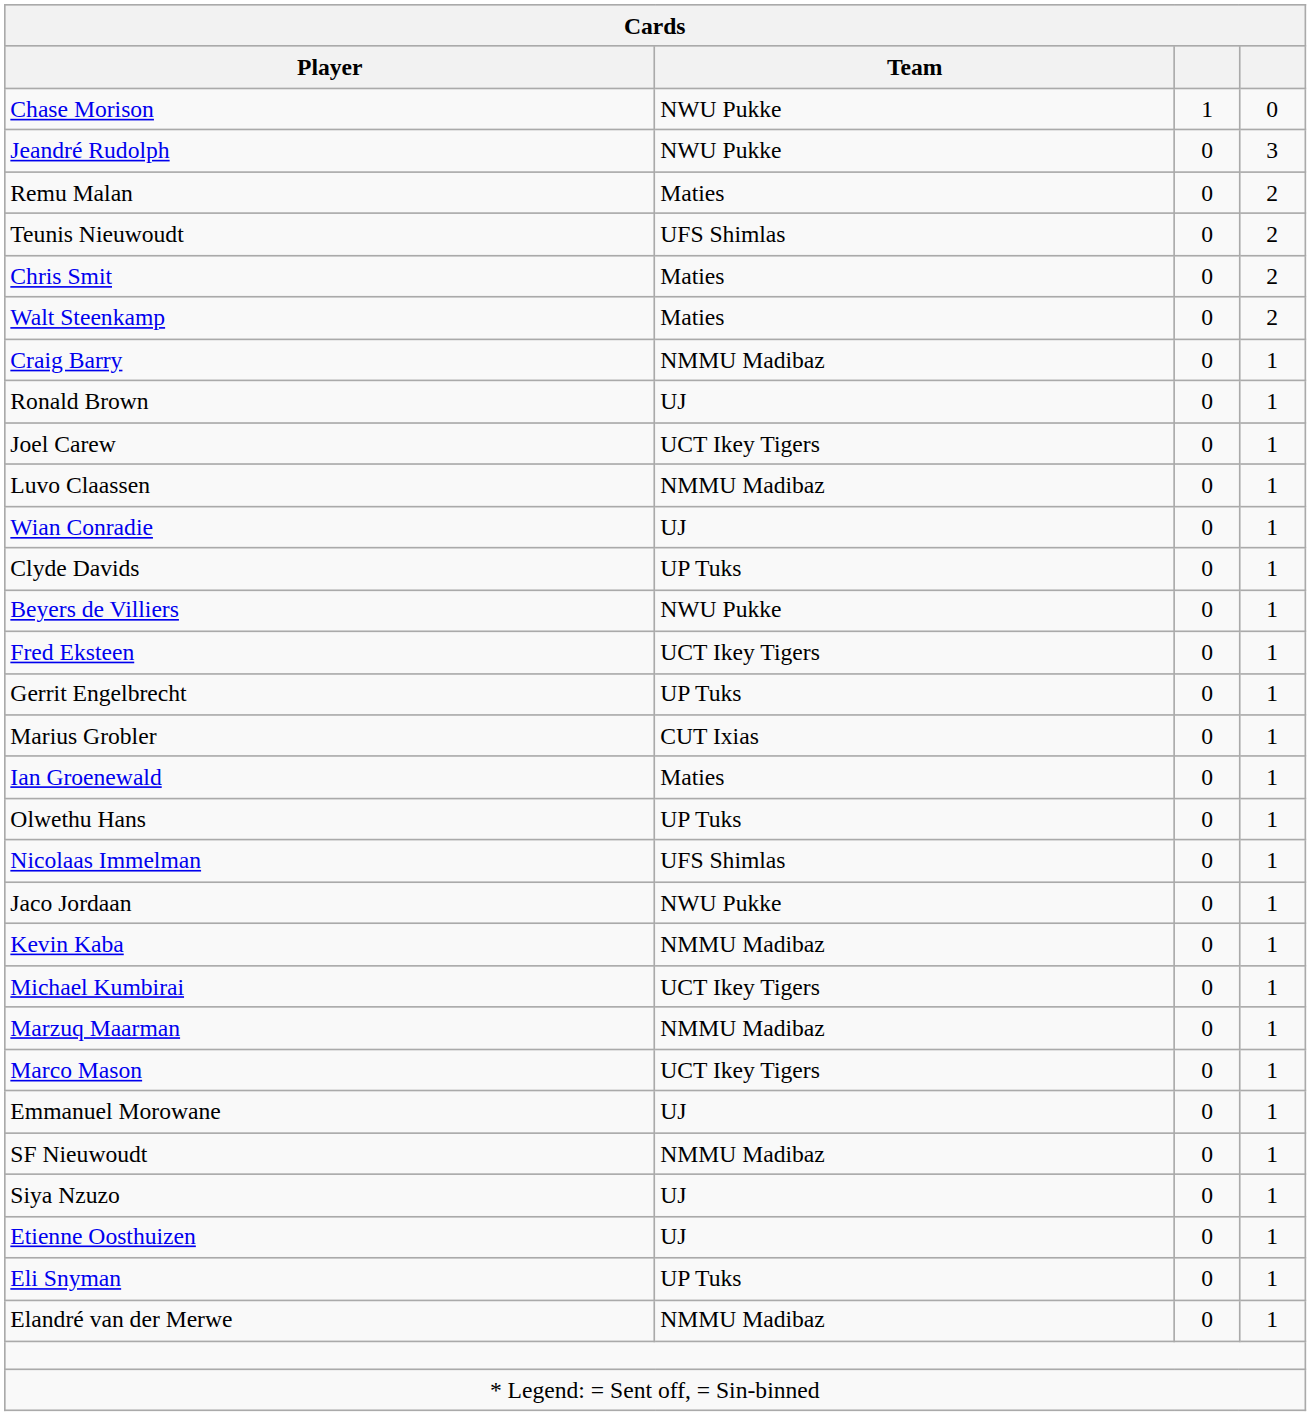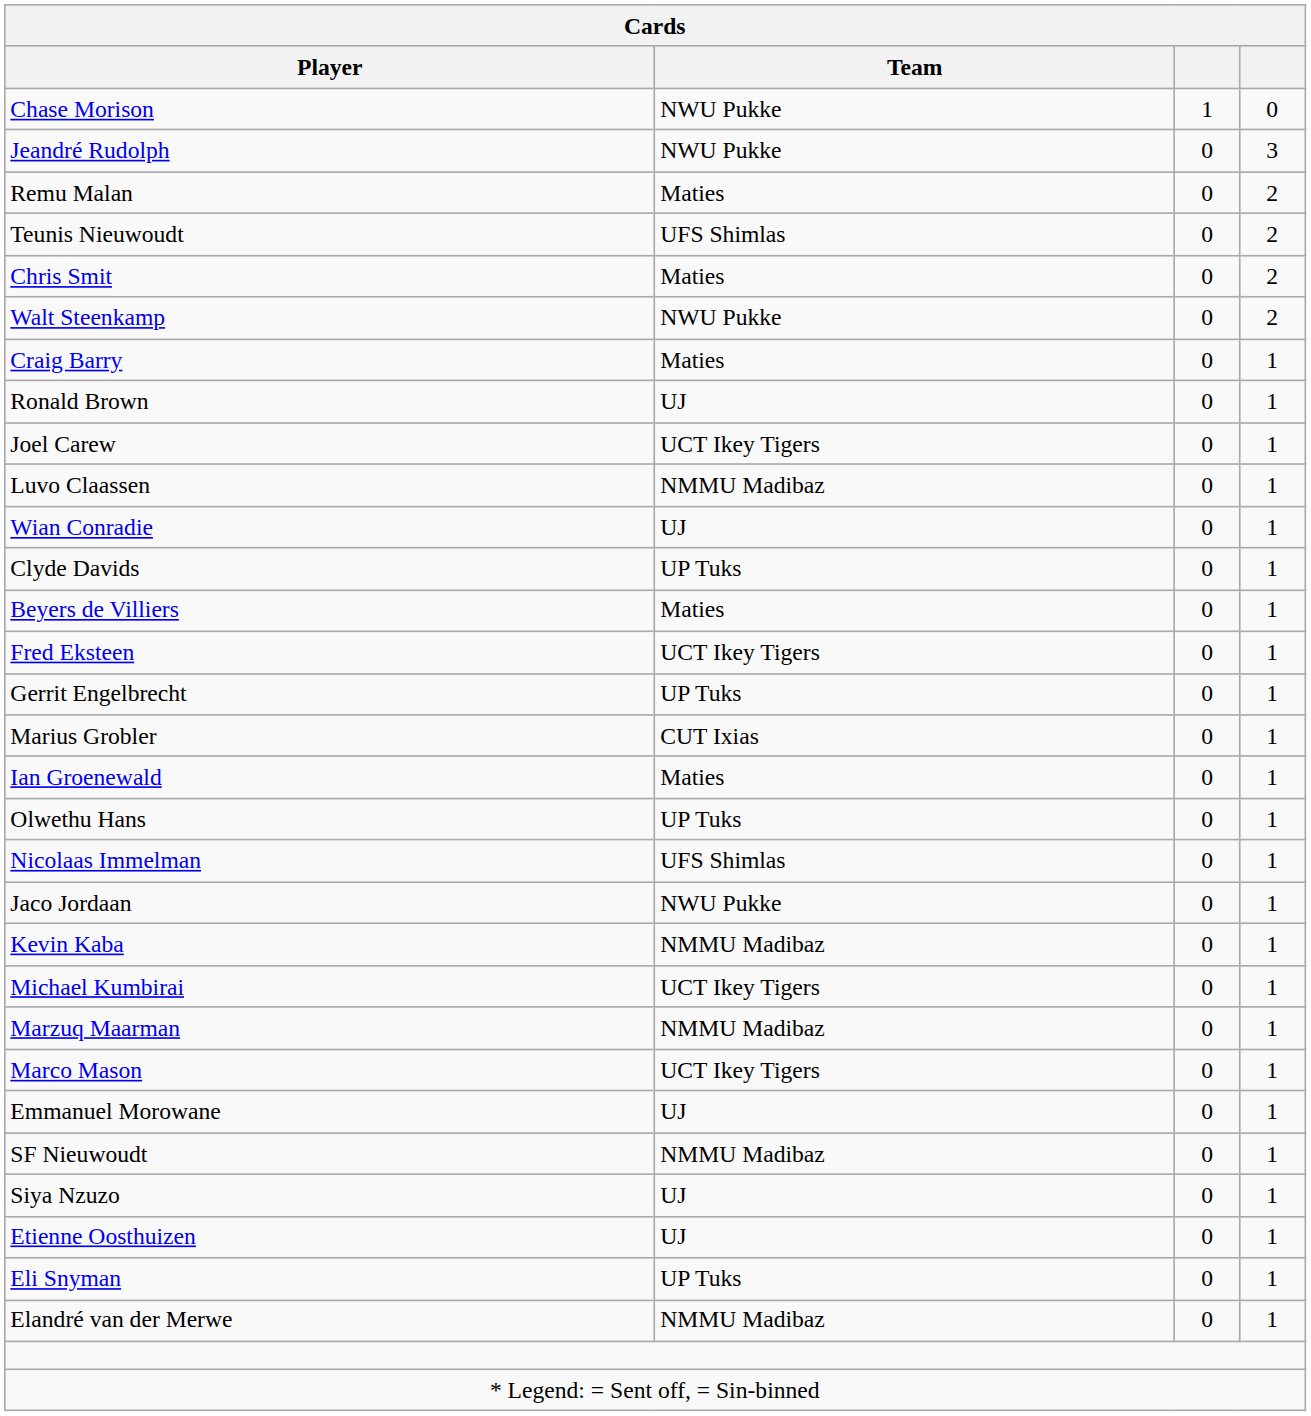 <table class="wikitable sortable collapsible collapsed" style="text-align:center; line-height:130%; font-size:90%; width:40%;">
 <tr>
 <th colspan="100%">Cards</th>
 </tr>
 <tr>
 <th style="width:50%;">Player</th>
 <th style="width:40%;">Team</th>
 <th style="width:5%;"></th>
 <th style="width:5%;"><br></th>
 </tr>
 <tr>
 <td style="text-align:left;"><a href='#'>Chase Morison</a></td>
 <td style="text-align:left;">NWU Pukke</td>
 <td>1</td>
 <td>0</td>
 </tr>
 <tr>
 <td style="text-align:left;"><a href='#'>Jeandré Rudolph</a></td>
 <td style="text-align:left;">NWU Pukke</td>
 <td>0</td>
 <td>3</td>
 </tr>
 <tr>
 <td style="text-align:left;">Remu Malan</td>
 <td style="text-align:left;">Maties</td>
 <td>0</td>
 <td>2</td>
 </tr>
 <tr>
 <td style="text-align:left;">Teunis Nieuwoudt</td>
 <td style="text-align:left;">UFS Shimlas</td>
 <td>0</td>
 <td>2</td>
 </tr>
 <tr>
 <td style="text-align:left;"><a href='#'>Chris Smit</a></td>
 <td style="text-align:left;">Maties</td>
 <td>0</td>
 <td>2</td>
 </tr>
 <tr>
 <td style="text-align:left;"><a href='#'>Walt Steenkamp</a></td>
-<td style="text-align:left;">Maties</td>
+<td style="text-align:left;">NWU Pukke</td>
 <td>0</td>
 <td>2</td>
 </tr>
 <tr>
 <td style="text-align:left;"><a href='#'>Craig Barry</a></td>
-<td style="text-align:left;">NMMU Madibaz</td>
+<td style="text-align:left;">Maties</td>
 <td>0</td>
 <td>1</td>
 </tr>
 <tr>
 <td style="text-align:left;">Ronald Brown</td>
 <td style="text-align:left;">UJ</td>
 <td>0</td>
 <td>1</td>
 </tr>
 <tr>
 <td style="text-align:left;">Joel Carew</td>
 <td style="text-align:left;">UCT Ikey Tigers</td>
 <td>0</td>
 <td>1</td>
 </tr>
 <tr>
 <td style="text-align:left;">Luvo Claassen</td>
 <td style="text-align:left;">NMMU Madibaz</td>
 <td>0</td>
 <td>1</td>
 </tr>
 <tr>
 <td style="text-align:left;"><a href='#'>Wian Conradie</a></td>
 <td style="text-align:left;">UJ</td>
 <td>0</td>
 <td>1</td>
 </tr>
 <tr>
 <td style="text-align:left;">Clyde Davids</td>
 <td style="text-align:left;">UP Tuks</td>
 <td>0</td>
 <td>1</td>
 </tr>
 <tr>
 <td style="text-align:left;"><a href='#'>Beyers de Villiers</a></td>
-<td style="text-align:left;">NWU Pukke</td>
+<td style="text-align:left;">Maties</td>
 <td>0</td>
 <td>1</td>
 </tr>
 <tr>
 <td style="text-align:left;"><a href='#'>Fred Eksteen</a></td>
 <td style="text-align:left;">UCT Ikey Tigers</td>
 <td>0</td>
 <td>1</td>
 </tr>
 <tr>
 <td style="text-align:left;">Gerrit Engelbrecht</td>
 <td style="text-align:left;">UP Tuks</td>
 <td>0</td>
 <td>1</td>
 </tr>
 <tr>
 <td style="text-align:left;">Marius Grobler</td>
 <td style="text-align:left;">CUT Ixias</td>
 <td>0</td>
 <td>1</td>
 </tr>
 <tr>
 <td style="text-align:left;"><a href='#'>Ian Groenewald</a></td>
 <td style="text-align:left;">Maties</td>
 <td>0</td>
 <td>1</td>
 </tr>
 <tr>
 <td style="text-align:left;">Olwethu Hans</td>
 <td style="text-align:left;">UP Tuks</td>
 <td>0</td>
 <td>1</td>
 </tr>
 <tr>
 <td style="text-align:left;"><a href='#'>Nicolaas Immelman</a></td>
 <td style="text-align:left;">UFS Shimlas</td>
 <td>0</td>
 <td>1</td>
 </tr>
 <tr>
 <td style="text-align:left;">Jaco Jordaan</td>
 <td style="text-align:left;">NWU Pukke</td>
 <td>0</td>
 <td>1</td>
 </tr>
 <tr>
 <td style="text-align:left;"><a href='#'>Kevin Kaba</a></td>
 <td style="text-align:left;">NMMU Madibaz</td>
 <td>0</td>
 <td>1</td>
 </tr>
 <tr>
 <td style="text-align:left;"><a href='#'>Michael Kumbirai</a></td>
 <td style="text-align:left;">UCT Ikey Tigers</td>
 <td>0</td>
 <td>1</td>
 </tr>
 <tr>
 <td style="text-align:left;"><a href='#'>Marzuq Maarman</a></td>
 <td style="text-align:left;">NMMU Madibaz</td>
 <td>0</td>
 <td>1</td>
 </tr>
 <tr>
 <td style="text-align:left;"><a href='#'>Marco Mason</a></td>
 <td style="text-align:left;">UCT Ikey Tigers</td>
 <td>0</td>
 <td>1</td>
 </tr>
 <tr>
 <td style="text-align:left;">Emmanuel Morowane</td>
 <td style="text-align:left;">UJ</td>
 <td>0</td>
 <td>1</td>
 </tr>
 <tr>
 <td style="text-align:left;">SF Nieuwoudt</td>
 <td style="text-align:left;">NMMU Madibaz</td>
 <td>0</td>
 <td>1</td>
 </tr>
 <tr>
 <td style="text-align:left;">Siya Nzuzo</td>
 <td style="text-align:left;">UJ</td>
 <td>0</td>
 <td>1</td>
 </tr>
 <tr>
 <td style="text-align:left;"><a href='#'>Etienne Oosthuizen</a></td>
 <td style="text-align:left;">UJ</td>
 <td>0</td>
 <td>1</td>
 </tr>
 <tr>
 <td style="text-align:left;"><a href='#'>Eli Snyman</a></td>
 <td style="text-align:left;">UP Tuks</td>
 <td>0</td>
 <td>1</td>
 </tr>
 <tr>
 <td style="text-align:left;">Elandré van der Merwe</td>
 <td style="text-align:left;">NMMU Madibaz</td>
 <td>0</td>
 <td>1</td>
 </tr>
 <tr>
 <td colspan="100%" style="height:10px"></td>
 </tr>
 <tr>
 <td colspan="100%">* Legend:  = Sent off,  = Sin-binned</td>
 </tr>
 </table>
